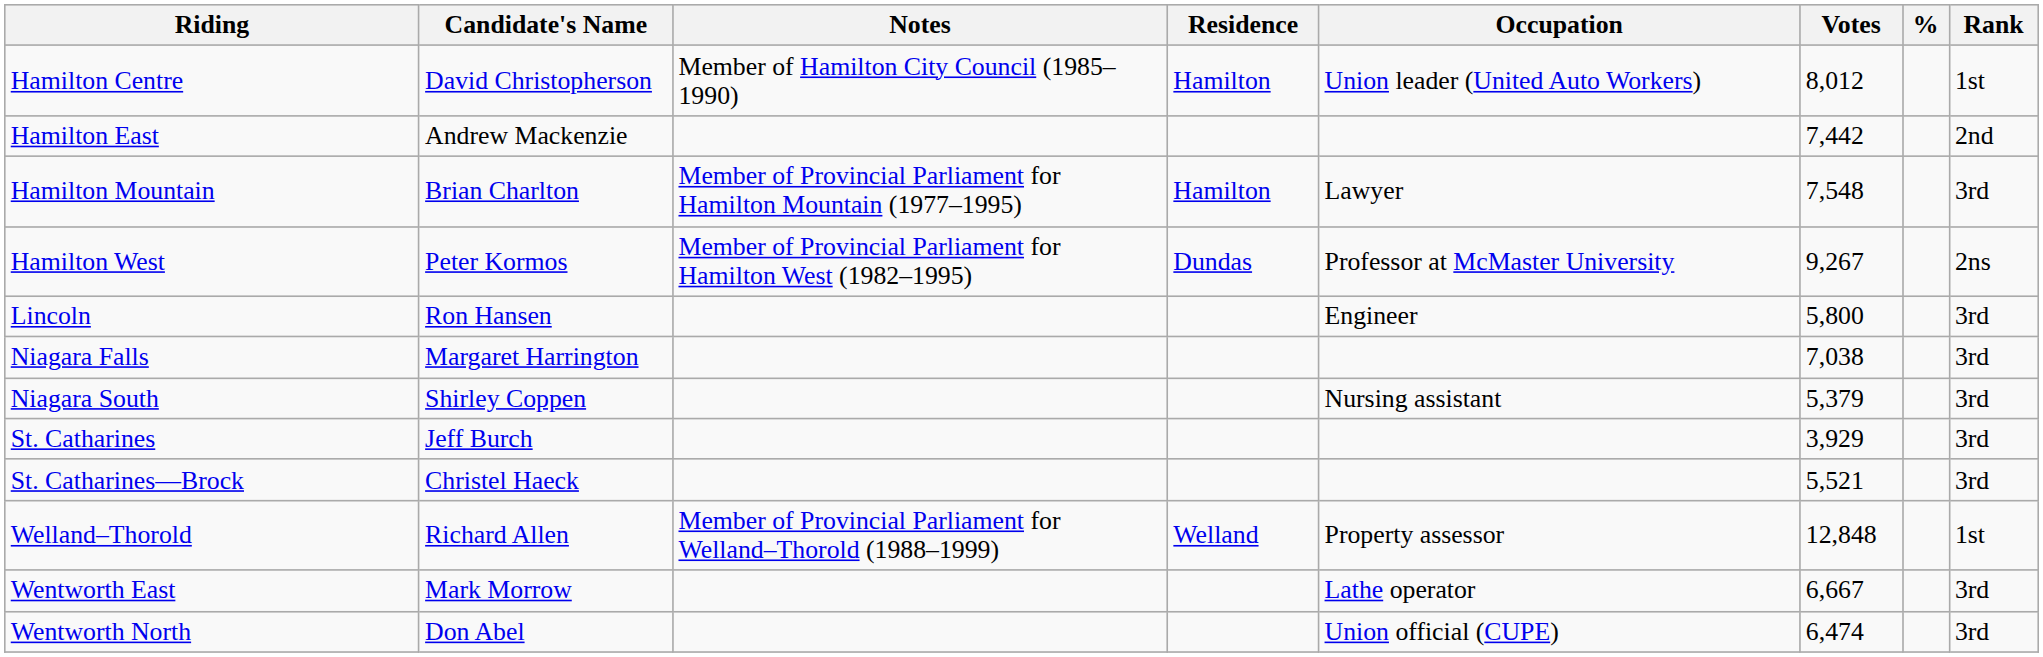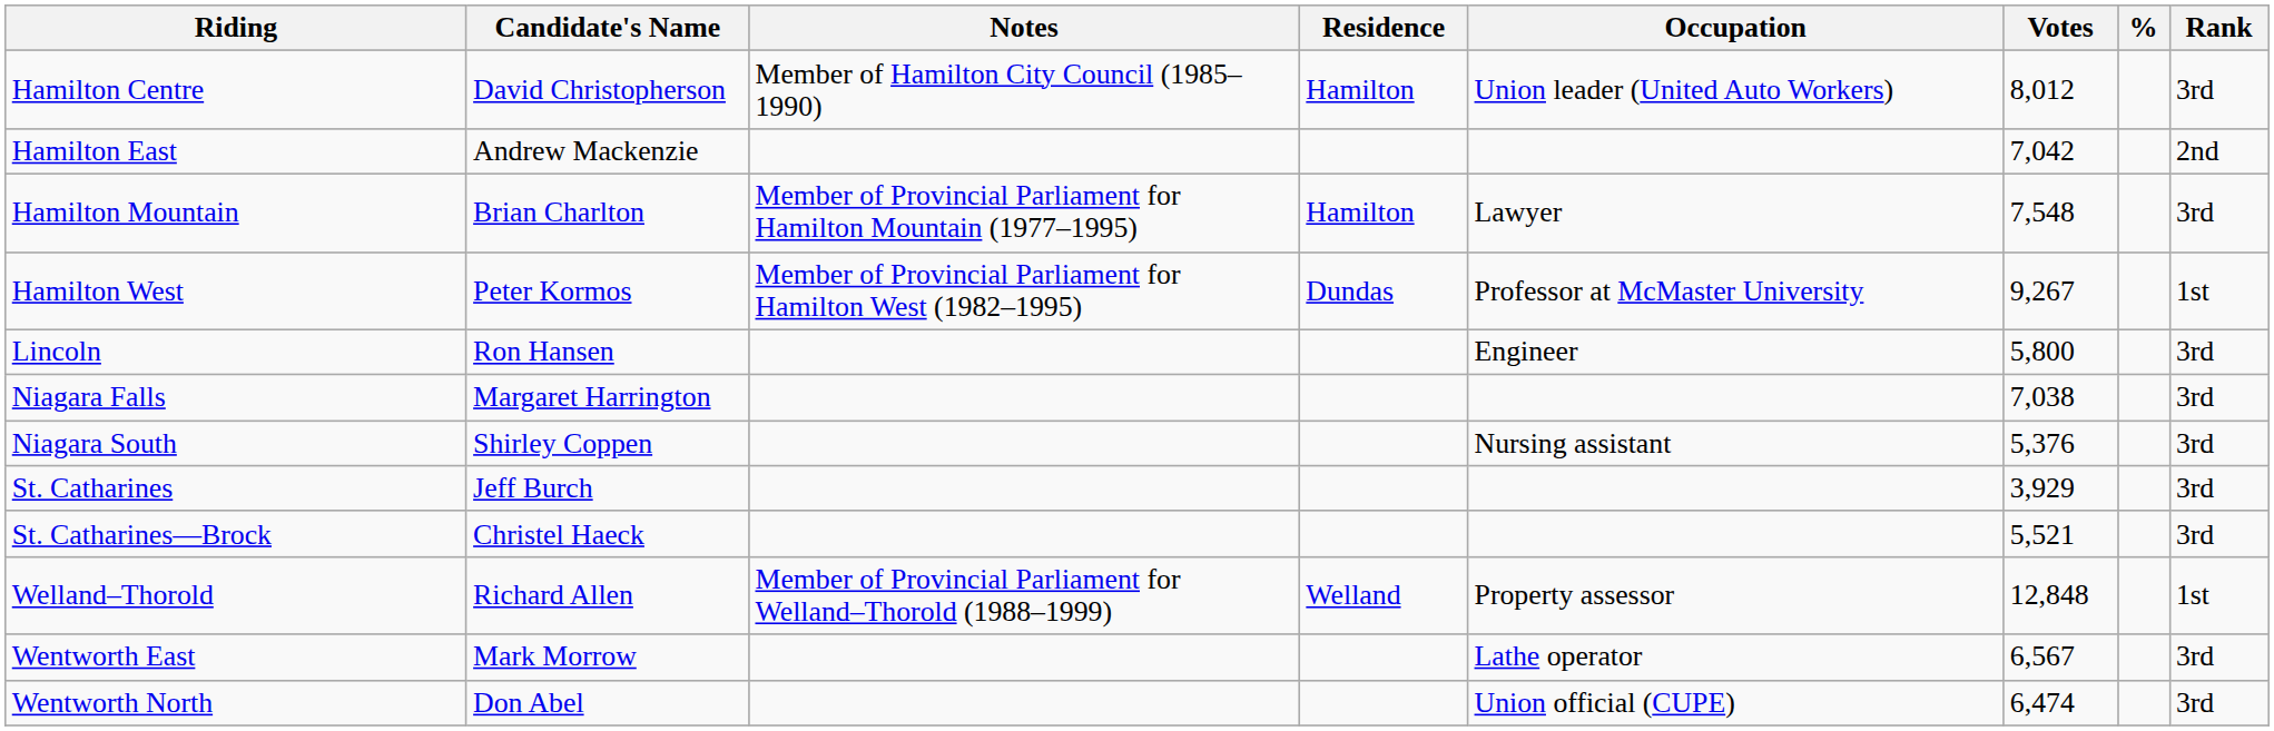 <table class="wikitable sortable" width="100%">
 <tr>
 <th style="width:250px;">Riding<br></th>
 <th style="width:150px;">Candidate's Name</th>
 <th style="width:300px;">Notes</th>
 <th>Residence</th>
 <th>Occupation</th>
 <th>Votes</th>
 <th>%</th>
 <th>Rank</th>
 </tr>
 <tr>
 <td><a href='#'>Hamilton Centre</a></td>
 <td><a href='#'>David Christopherson</a></td>
 <td>Member of <a href='#'>Hamilton City Council</a> (1985–1990)</td>
 <td><a href='#'>Hamilton</a></td>
 <td><a href='#'>Union</a> leader (<a href='#'>United Auto Workers</a>)</td>
 <td>8,012</td>
 <td></td>
-<td>1st</td>
+<td>3rd</td>
 </tr>
 <tr>
 <td><a href='#'>Hamilton East</a></td>
 <td>Andrew Mackenzie</td>
 <td></td>
 <td></td>
 <td></td>
-<td>7,442</td>
+<td>7,042</td>
 <td></td>
 <td>2nd</td>
 </tr>
 <tr>
 <td><a href='#'>Hamilton Mountain</a></td>
 <td><a href='#'>Brian Charlton</a></td>
 <td><a href='#'>Member of Provincial Parliament</a> for <a href='#'>Hamilton Mountain</a> (1977–1995)</td>
 <td><a href='#'>Hamilton</a></td>
 <td>Lawyer</td>
 <td>7,548</td>
 <td></td>
 <td>3rd</td>
 </tr>
 <tr>
 <td><a href='#'>Hamilton West</a></td>
 <td><a href='#'>Peter Kormos</a></td>
 <td><a href='#'>Member of Provincial Parliament</a> for <a href='#'>Hamilton West</a> (1982–1995)</td>
 <td><a href='#'>Dundas</a></td>
 <td>Professor at <a href='#'>McMaster University</a></td>
 <td>9,267</td>
 <td></td>
-<td>2ns</td>
+<td>1st</td>
 </tr>
 <tr>
 <td><a href='#'>Lincoln</a></td>
 <td><a href='#'>Ron Hansen</a></td>
 <td></td>
 <td></td>
 <td>Engineer</td>
 <td>5,800</td>
 <td></td>
 <td>3rd</td>
 </tr>
 <tr>
 <td><a href='#'>Niagara Falls</a></td>
 <td><a href='#'>Margaret Harrington</a></td>
 <td></td>
 <td></td>
 <td></td>
 <td>7,038</td>
 <td></td>
 <td>3rd</td>
 </tr>
 <tr>
 <td><a href='#'>Niagara South</a></td>
 <td><a href='#'>Shirley Coppen</a></td>
 <td></td>
 <td></td>
 <td>Nursing assistant</td>
-<td>5,379</td>
+<td>5,376</td>
 <td></td>
 <td>3rd</td>
 </tr>
 <tr>
 <td><a href='#'>St. Catharines</a></td>
 <td><a href='#'>Jeff Burch</a></td>
 <td></td>
 <td></td>
 <td></td>
 <td>3,929</td>
 <td></td>
 <td>3rd</td>
 </tr>
 <tr>
 <td><a href='#'>St. Catharines—Brock</a></td>
 <td><a href='#'>Christel Haeck</a></td>
 <td></td>
 <td></td>
 <td></td>
 <td>5,521</td>
 <td></td>
 <td>3rd</td>
 </tr>
 <tr>
 <td><a href='#'>Welland–Thorold</a></td>
 <td><a href='#'>Richard Allen</a></td>
 <td><a href='#'>Member of Provincial Parliament</a> for <a href='#'>Welland–Thorold</a> (1988–1999)</td>
 <td><a href='#'>Welland</a></td>
 <td>Property assessor</td>
 <td>12,848</td>
 <td></td>
 <td>1st</td>
 </tr>
 <tr>
 <td><a href='#'>Wentworth East</a></td>
 <td><a href='#'>Mark Morrow</a></td>
 <td></td>
 <td></td>
 <td><a href='#'>Lathe</a> operator</td>
-<td>6,667</td>
+<td>6,567</td>
 <td></td>
 <td>3rd</td>
 </tr>
 <tr>
 <td><a href='#'>Wentworth North</a></td>
 <td><a href='#'>Don Abel</a></td>
 <td></td>
 <td></td>
 <td><a href='#'>Union</a> official (<a href='#'>CUPE</a>)</td>
 <td>6,474</td>
 <td></td>
 <td>3rd</td>
 </tr>
 </table>
